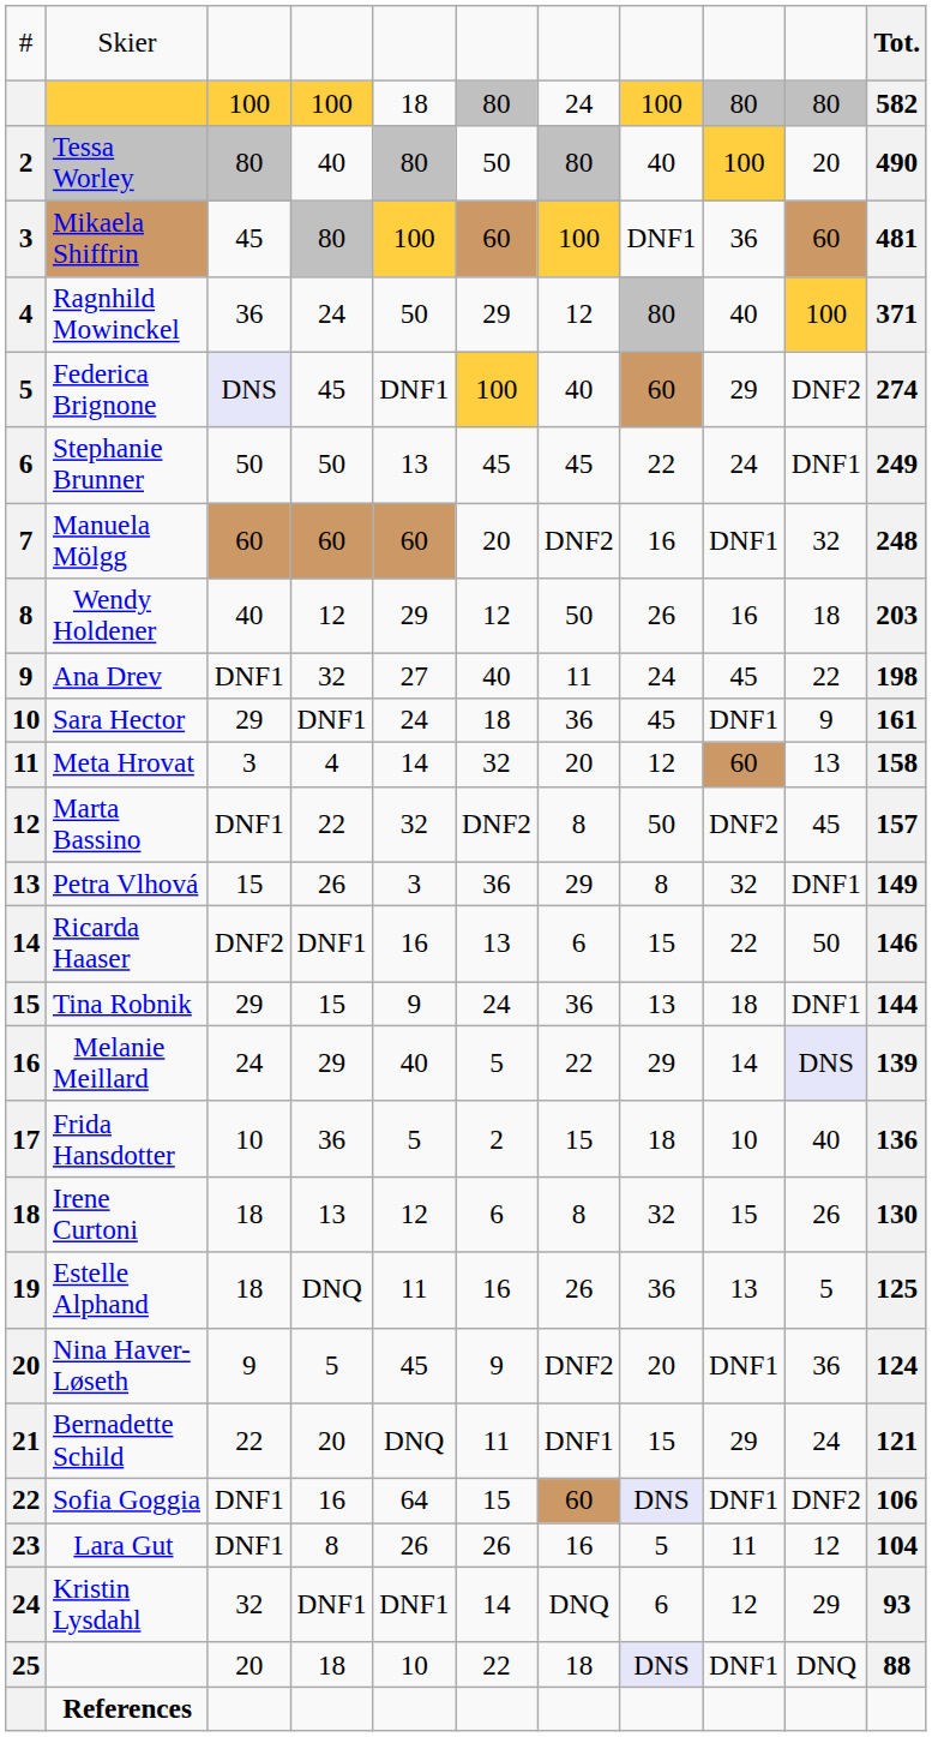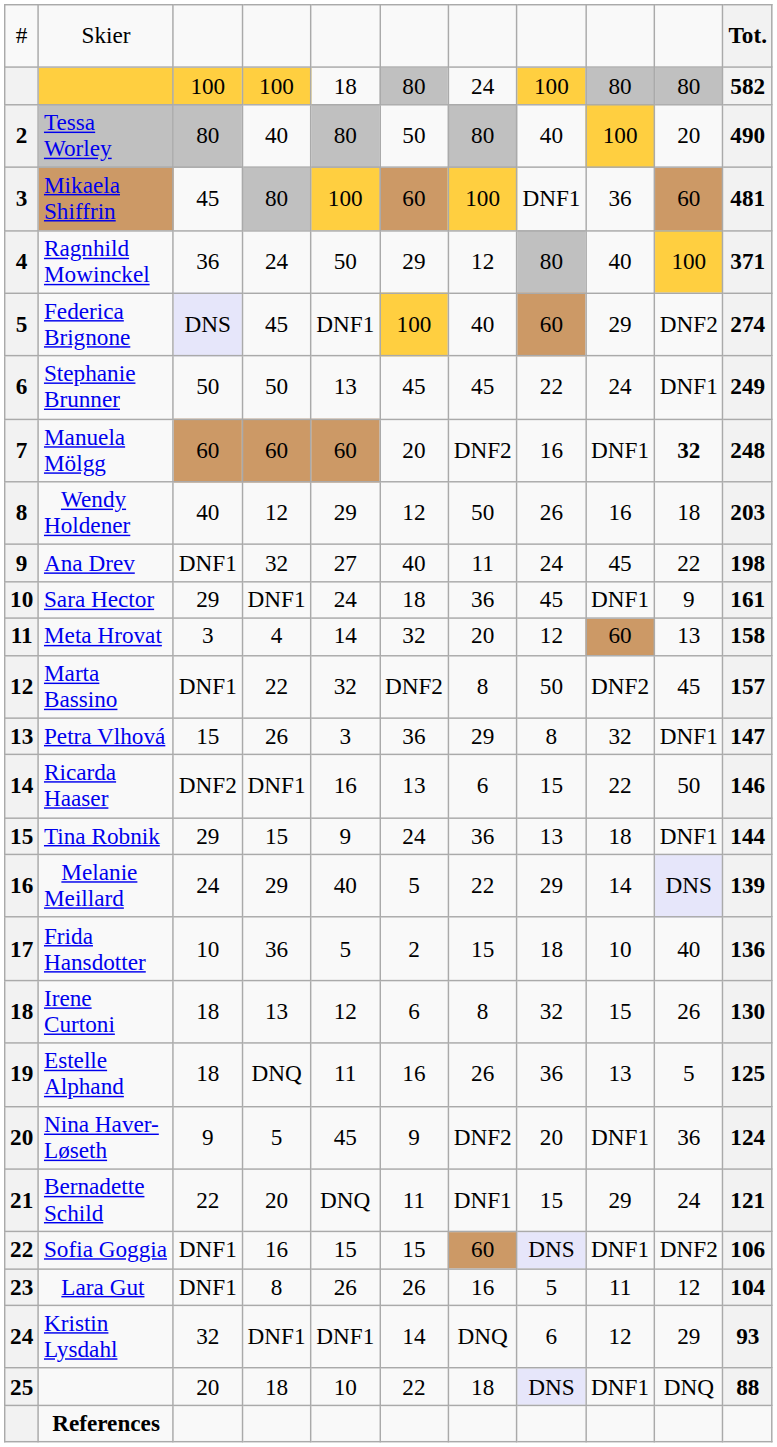 <table class="wikitable" width=60% style="font-size:100%; text-align:center;">
 <tr>
 <td>#</td>
 <td>Skier</td>
 <td><br> </td>
 <td><br> </td>
 <td><br> </td>
 <td><br> </td>
 <td><br> </td>
 <td><br> </td>
 <td><br>   </td>
 <td><br> </td>
 <th>Tot.</th>
 </tr>
 <tr>
 <th></th>
 <td align=left bgcolor=ffcf40></td>
 <td bgcolor=ffcf40>100</td>
 <td bgcolor=ffcf40>100</td>
 <td>18</td>
 <td bgcolor=c0c0c0>80</td>
 <td>24</td>
 <td bgcolor=ffcf40>100</td>
 <td bgcolor=c0c0c0>80</td>
 <td bgcolor=c0c0c0>80</td>
 <th>582</th>
 </tr>
 <tr>
 <th>2</th>
 <td align=left bgcolor=c0c0c0> <a href='#'>Tessa Worley</a></td>
 <td bgcolor=c0c0c0>80</td>
 <td>40</td>
 <td bgcolor=c0c0c0>80</td>
 <td>50</td>
 <td bgcolor=c0c0c0>80</td>
 <td>40</td>
 <td bgcolor=ffcf40>100</td>
 <td>20</td>
 <th>490</th>
 </tr>
 <tr>
 <th>3</th>
 <td align=left bgcolor=cc9966> <a href='#'>Mikaela Shiffrin</a></td>
 <td>45</td>
 <td bgcolor=c0c0c0>80</td>
 <td bgcolor=ffcf40>100</td>
 <td bgcolor=cc9966>60</td>
 <td bgcolor=ffcf40>100</td>
 <td>DNF1</td>
 <td>36</td>
 <td bgcolor=cc9966>60</td>
 <th>481</th>
 </tr>
 <tr>
 <th>4</th>
 <td align=left> <a href='#'>Ragnhild Mowinckel</a></td>
 <td>36</td>
 <td>24</td>
 <td>50</td>
 <td>29</td>
 <td>12</td>
 <td bgcolor=c0c0c0>80</td>
 <td>40</td>
 <td bgcolor=ffcf40>100</td>
 <th>371</th>
 </tr>
 <tr>
 <th>5</th>
 <td align=left> <a href='#'>Federica Brignone</a></td>
 <td bgcolor=lavender>DNS</td>
 <td>45</td>
 <td>DNF1</td>
 <td bgcolor=ffcf40>100</td>
 <td>40</td>
 <td bgcolor=cc9966>60</td>
 <td>29</td>
 <td>DNF2</td>
 <th>274</th>
 </tr>
 <tr>
 <th>6</th>
 <td align=left> <a href='#'>Stephanie Brunner</a></td>
 <td>50</td>
 <td>50</td>
 <td>13</td>
 <td>45</td>
 <td>45</td>
 <td>22</td>
 <td>24</td>
 <td>DNF1</td>
 <th>249</th>
 </tr>
 <tr>
 <th>7</th>
 <td align=left> <a href='#'>Manuela Mölgg</a></td>
 <td bgcolor=cc9966>60</td>
 <td bgcolor=cc9966>60</td>
 <td bgcolor=cc9966>60</td>
 <td>20</td>
 <td>DNF2</td>
 <td>16</td>
 <td>DNF1</td>
-<td>32</td>
+<td><strong>32</strong></td>
 <th>248</th>
 </tr>
 <tr>
 <th>8</th>
 <td align=left>   <a href='#'>Wendy Holdener</a></td>
 <td>40</td>
 <td>12</td>
 <td>29</td>
 <td>12</td>
 <td>50</td>
 <td>26</td>
 <td>16</td>
 <td>18</td>
 <th>203</th>
 </tr>
 <tr>
 <th>9</th>
 <td align=left> <a href='#'>Ana Drev</a></td>
 <td>DNF1</td>
 <td>32</td>
 <td>27</td>
 <td>40</td>
 <td>11</td>
 <td>24</td>
 <td>45</td>
 <td>22</td>
 <th>198</th>
 </tr>
 <tr>
 <th>10</th>
 <td align=left> <a href='#'>Sara Hector</a></td>
 <td>29</td>
 <td>DNF1</td>
 <td>24</td>
 <td>18</td>
 <td>36</td>
 <td>45</td>
 <td>DNF1</td>
 <td>9</td>
 <th>161</th>
 </tr>
 <tr>
 <th>11</th>
 <td align=left> <a href='#'>Meta Hrovat</a></td>
 <td>3</td>
 <td>4</td>
 <td>14</td>
 <td>32</td>
 <td>20</td>
 <td>12</td>
 <td bgcolor=cc9966>60</td>
 <td>13</td>
 <th>158</th>
 </tr>
 <tr>
 <th>12</th>
 <td align=left> <a href='#'>Marta Bassino</a></td>
 <td>DNF1</td>
 <td>22</td>
 <td>32</td>
 <td>DNF2</td>
 <td>8</td>
 <td>50</td>
 <td>DNF2</td>
 <td>45</td>
 <th>157</th>
 </tr>
 <tr>
 <th>13</th>
 <td align=left> <a href='#'>Petra Vlhová</a></td>
 <td>15</td>
 <td>26</td>
 <td>3</td>
 <td>36</td>
 <td>29</td>
 <td>8</td>
 <td>32</td>
 <td>DNF1</td>
-<th>149</th>
+<th>147</th>
 </tr>
 <tr>
 <th>14</th>
 <td align=left> <a href='#'>Ricarda Haaser</a></td>
 <td>DNF2</td>
 <td>DNF1</td>
 <td>16</td>
 <td>13</td>
 <td>6</td>
 <td>15</td>
 <td>22</td>
 <td>50</td>
 <th>146</th>
 </tr>
 <tr>
 <th>15</th>
 <td align=left> <a href='#'>Tina Robnik</a></td>
 <td>29</td>
 <td>15</td>
 <td>9</td>
 <td>24</td>
 <td>36</td>
 <td>13</td>
 <td>18</td>
 <td>DNF1</td>
 <th>144</th>
 </tr>
 <tr>
 <th>16</th>
 <td align=left>   <a href='#'>Melanie Meillard</a></td>
 <td>24</td>
 <td>29</td>
 <td>40</td>
 <td>5</td>
 <td>22</td>
 <td>29</td>
 <td>14</td>
 <td bgcolor=lavender>DNS</td>
 <th>139</th>
 </tr>
 <tr>
 <th>17</th>
 <td align=left> <a href='#'>Frida Hansdotter</a></td>
 <td>10</td>
 <td>36</td>
 <td>5</td>
 <td>2</td>
 <td>15</td>
 <td>18</td>
 <td>10</td>
 <td>40</td>
 <th>136</th>
 </tr>
 <tr>
 <th>18</th>
 <td align=left> <a href='#'>Irene Curtoni</a></td>
 <td>18</td>
 <td>13</td>
 <td>12</td>
 <td>6</td>
 <td>8</td>
 <td>32</td>
 <td>15</td>
 <td>26</td>
 <th>130</th>
 </tr>
 <tr>
 <th>19</th>
 <td align=left> <a href='#'>Estelle Alphand</a></td>
 <td>18</td>
 <td>DNQ</td>
 <td>11</td>
 <td>16</td>
 <td>26</td>
 <td>36</td>
 <td>13</td>
 <td>5</td>
 <th>125</th>
 </tr>
 <tr>
 <th>20</th>
 <td align=left> <a href='#'>Nina Haver-Løseth</a></td>
 <td>9</td>
 <td>5</td>
 <td>45</td>
 <td>9</td>
 <td>DNF2</td>
 <td>20</td>
 <td>DNF1</td>
 <td>36</td>
 <th>124</th>
 </tr>
 <tr>
 <th>21</th>
 <td align=left> <a href='#'>Bernadette Schild</a></td>
 <td>22</td>
 <td>20</td>
 <td>DNQ</td>
 <td>11</td>
 <td>DNF1</td>
 <td>15</td>
 <td>29</td>
 <td>24</td>
 <th>121</th>
 </tr>
 <tr>
 <th>22</th>
 <td align=left> <a href='#'>Sofia Goggia</a></td>
 <td>DNF1</td>
 <td>16</td>
-<td>64</td>
+<td>15</td>
 <td>15</td>
 <td bgcolor=cc9966>60</td>
 <td bgcolor=lavender>DNS</td>
 <td>DNF1</td>
 <td>DNF2</td>
 <th>106</th>
 </tr>
 <tr>
 <th>23</th>
 <td align=left>   <a href='#'>Lara Gut</a></td>
 <td>DNF1</td>
 <td>8</td>
 <td>26</td>
 <td>26</td>
 <td>16</td>
 <td>5</td>
 <td>11</td>
 <td>12</td>
 <th>104</th>
 </tr>
 <tr>
 <th>24</th>
 <td align=left> <a href='#'>Kristin Lysdahl</a></td>
 <td>32</td>
 <td>DNF1</td>
 <td>DNF1</td>
 <td>14</td>
 <td>DNQ</td>
 <td>6</td>
 <td>12</td>
 <td>29</td>
 <th>93</th>
 </tr>
 <tr>
 <th>25</th>
 <td align=left></td>
 <td>20</td>
 <td>18</td>
 <td>10</td>
 <td>22</td>
 <td>18</td>
 <td bgcolor=lavender>DNS</td>
 <td>DNF1</td>
 <td>DNQ</td>
 <th>88</th>
 </tr>
 <tr>
 <th></th>
 <td align=center><strong>References</strong></td>
 <td></td>
 <td></td>
 <td></td>
 <td></td>
 <td></td>
 <td></td>
 <td></td>
 <td></td>
 </tr>
 </table>
